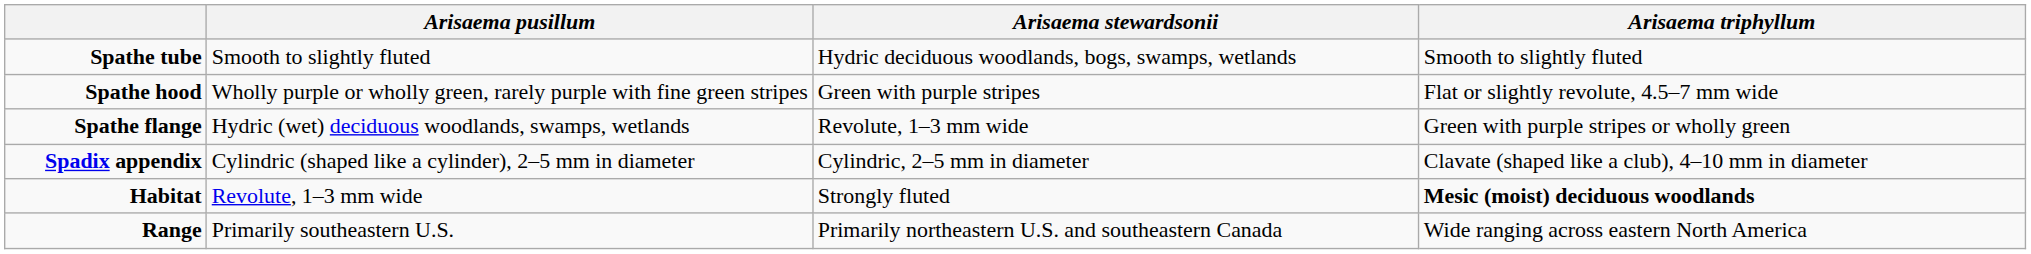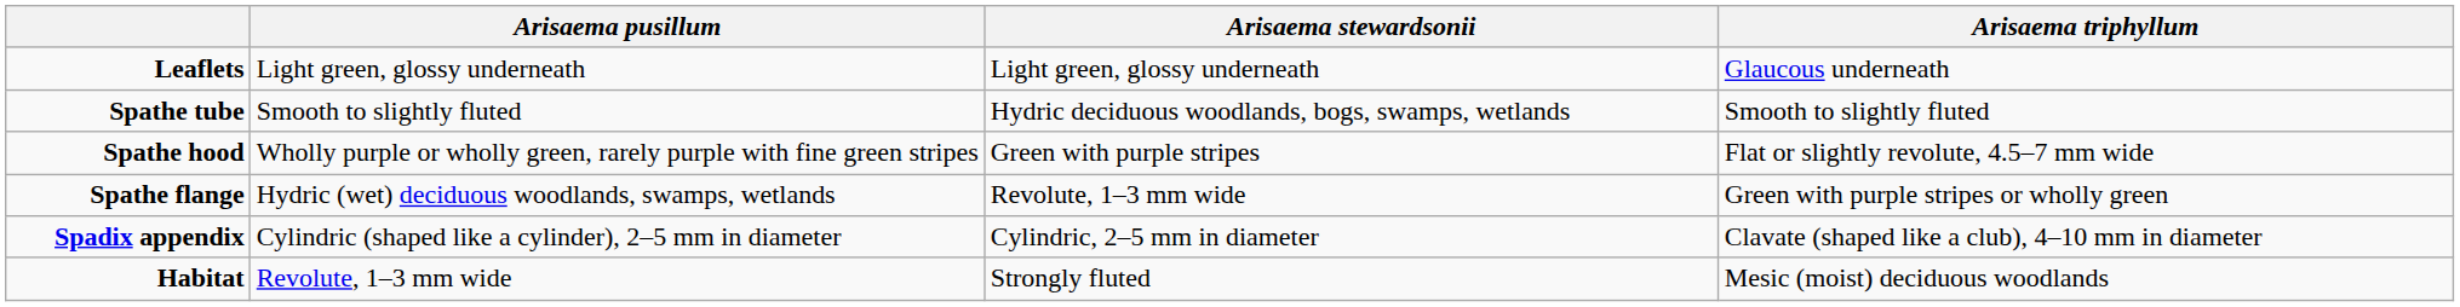 <table class="wikitable">
 <tr>
 <th style="width: 10%"></th>
 <th style="width: 30%"><strong><em>Arisaema pusillum</em></strong></th>
 <th style="width: 30%"><strong><em>Arisaema stewardsonii</em></strong></th>
 <th style="width: 30%"><strong><em>Arisaema triphyllum</em></strong></th>
+</tr>
+<tr>
+<td style="vertical-align: top; text-align: right"><strong>Leaflets</strong></td>
+<td style="vertical-align: top">Light green, glossy underneath</td>
+<td style="vertical-align: top">Light green, glossy underneath</td>
+<td style="vertical-align: top"><a href='#'>Glaucous</a> underneath</td>
 </tr>
 <tr>
 <td style="vertical-align: top; text-align: right"><strong>Spathe tube</strong></td>
 <td style="vertical-align: top">Smooth to slightly fluted</td>
 <td style="vertical-align: top">Hydric deciduous woodlands, bogs, swamps, wetlands</td>
 <td style="vertical-align: top">Smooth to slightly fluted</td>
 </tr>
 <tr>
 <td style="vertical-align: top; text-align: right"><strong>Spathe hood</strong></td>
 <td style="vertical-align: top">Wholly purple or wholly green, rarely purple with fine green stripes</td>
 <td style="vertical-align: top">Green with purple stripes</td>
 <td style="vertical-align: top">Flat or slightly revolute, 4.5–7 mm wide</td>
 </tr>
 <tr>
 <td style="vertical-align: top; text-align: right"><strong>Spathe flange</strong></td>
 <td style="vertical-align: top">Hydric (wet) <a href='#'>deciduous</a> woodlands, swamps, wetlands</td>
 <td style="vertical-align: top">Revolute, 1–3 mm wide</td>
 <td style="vertical-align: top">Green with purple stripes or wholly green</td>
 </tr>
 <tr>
 <td style="vertical-align: top; text-align: right"><strong><a href='#'>Spadix</a> appendix</strong></td>
 <td style="vertical-align: top">Cylindric (shaped like a cylinder), 2–5 mm in diameter</td>
 <td style="vertical-align: top">Cylindric, 2–5 mm in diameter</td>
 <td style="vertical-align: top">Clavate (shaped like a club), 4–10 mm in diameter</td>
 </tr>
 <tr>
 <td style="vertical-align: top; text-align: right"><strong>Habitat</strong></td>
 <td style="vertical-align: top"><a href='#'>Revolute</a>, 1–3 mm wide</td>
 <td style="vertical-align: top">Strongly fluted</td>
-<td style="vertical-align: top"><strong>Mesic (moist) deciduous woodlands</strong></td>
-</tr>
-<tr>
-<td style="vertical-align: top; text-align: right"><strong>Range</strong></td>
-<td style="vertical-align: top">Primarily southeastern U.S.</td>
-<td style="vertical-align: top">Primarily northeastern U.S. and southeastern Canada</td>
-<td style="vertical-align: top">Wide ranging across eastern North America</td>
+<td style="vertical-align: top">Mesic (moist) deciduous woodlands</td>
 </tr>
 </table>
